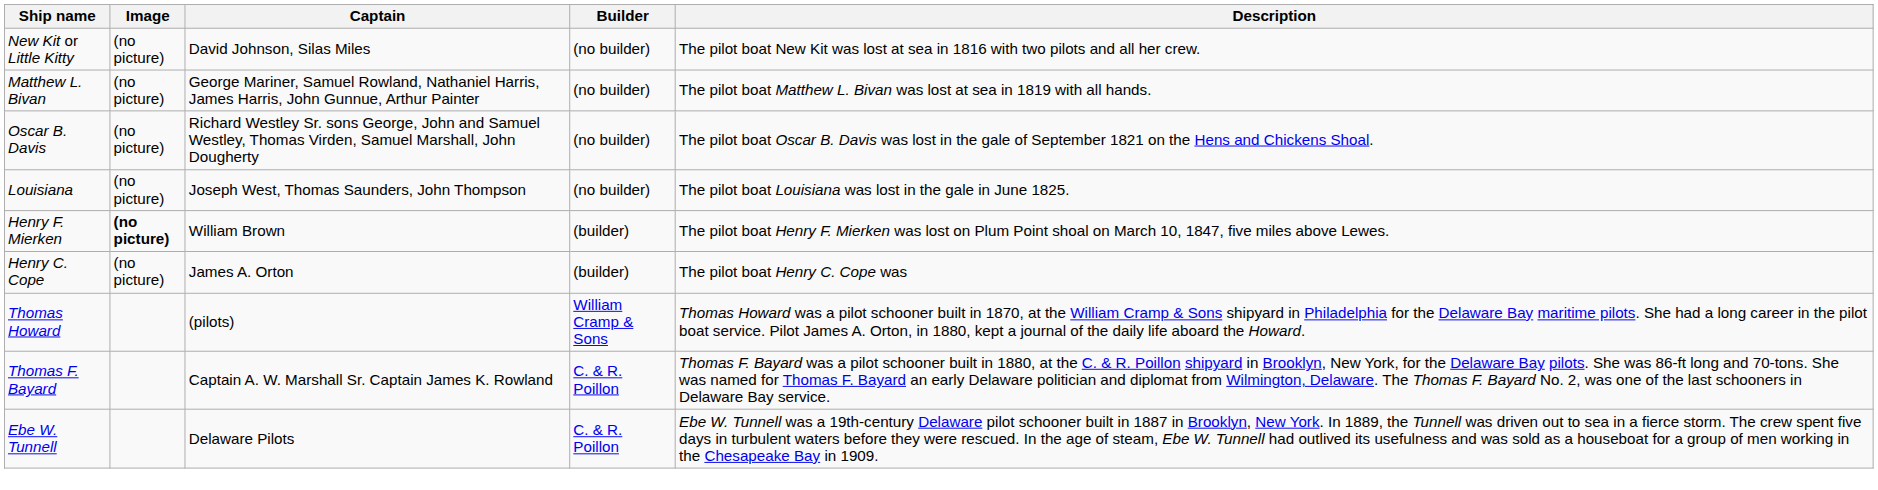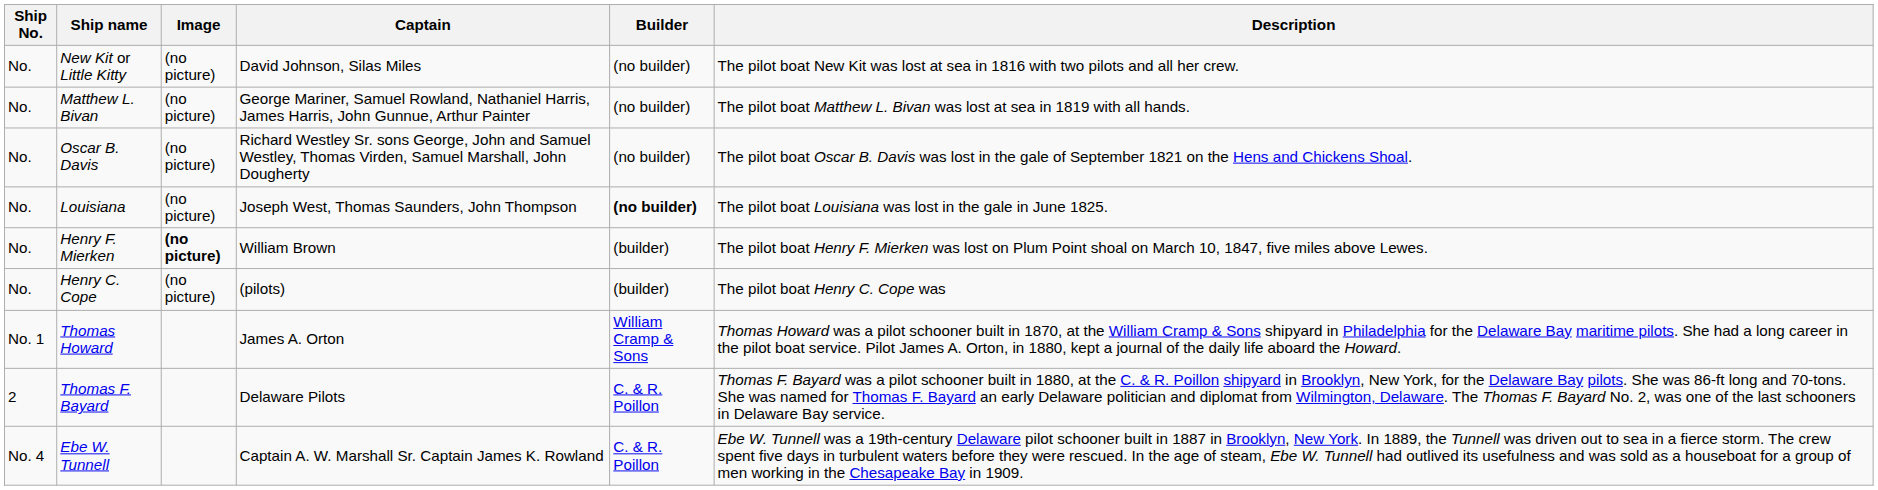 <table class="wikitable sortable">
 <tr>
+<th>Ship No.</th>
 <th>Ship name</th>
 <th>Image</th>
 <th>Captain</th>
 <th>Builder</th>
 <th>Description</th>
 </tr>
 <tr>
+<td>No.</td>
 <td><em>New Kit</em> or <em>Little Kitty</em></td>
 <td>(no picture)</td>
 <td>David Johnson, Silas Miles</td>
 <td>(no builder)</td>
 <td>The pilot boat New Kit was lost at sea in 1816 with two pilots and all her crew.</td>
 </tr>
 <tr>
+<td>No.</td>
 <td><em>Matthew L. Bivan</em></td>
 <td>(no picture)</td>
 <td>George Mariner, Samuel Rowland, Nathaniel Harris, James Harris, John Gunnue, Arthur Painter</td>
 <td>(no builder)</td>
 <td>The pilot boat <em>Matthew L. Bivan</em> was lost at sea in 1819 with all hands.</td>
 </tr>
 <tr>
+<td>No.</td>
 <td><em>Oscar B. Davis</em></td>
 <td>(no picture)</td>
 <td>Richard Westley Sr. sons George, John and Samuel Westley, Thomas Virden, Samuel Marshall, John Dougherty</td>
 <td>(no builder)</td>
 <td>The pilot boat <em>Oscar B. Davis</em> was lost in the gale of September 1821 on the <a href='#'>Hens and Chickens Shoal</a>.</td>
 </tr>
 <tr>
+<td>No.</td>
 <td><em>Louisiana</em></td>
 <td>(no picture)</td>
 <td>Joseph West, Thomas Saunders, John Thompson</td>
-<td>(no builder)</td>
+<td><strong>(no builder)</strong></td>
 <td>The pilot boat <em>Louisiana</em> was lost in the gale in June 1825.</td>
 </tr>
 <tr>
+<td>No.</td>
 <td><em>Henry F. Mierken</em></td>
 <td><strong>(no picture)</strong></td>
 <td>William Brown</td>
 <td>(builder)</td>
 <td>The pilot boat <em>Henry F. Mierken</em> was lost on Plum Point shoal on March 10, 1847, five miles above Lewes.</td>
 </tr>
 <tr>
+<td>No.</td>
 <td><em>Henry C. Cope</em></td>
 <td>(no picture)</td>
-<td>James A. Orton</td>
+<td>(pilots)</td>
 <td>(builder)</td>
 <td>The pilot boat <em>Henry C. Cope</em> was</td>
 </tr>
 <tr>
+<td>No. 1</td>
 <td><a href='#'><em>Thomas Howard</em></a></td>
 <td></td>
-<td>(pilots)</td>
+<td>James A. Orton</td>
 <td><a href='#'>William Cramp & Sons</a></td>
 <td><em>Thomas Howard</em> was a pilot schooner built in 1870, at the <a href='#'>William Cramp & Sons</a> shipyard in <a href='#'>Philadelphia</a> for the <a href='#'>Delaware Bay</a> <a href='#'>maritime pilots</a>. She had a long career in the pilot boat service. Pilot James A. Orton, in 1880, kept a journal of the daily life aboard the <em>Howard</em>.</td>
 </tr>
 <tr>
+<td>2</td>
 <td><a href='#'><em>Thomas F. Bayard</em></a></td>
 <td></td>
-<td>Captain A. W. Marshall Sr. Captain James K. Rowland</td>
+<td>Delaware Pilots</td>
 <td><a href='#'>C. & R. Poillon</a></td>
 <td><em>Thomas F. Bayard</em> was a pilot schooner built in 1880, at the <a href='#'>C. & R. Poillon</a> <a href='#'>shipyard</a> in <a href='#'>Brooklyn</a>, New York, for the <a href='#'>Delaware Bay</a> <a href='#'>pilots</a>. She was 86-ft long and 70-tons. She was named for <a href='#'>Thomas F. Bayard</a> an early Delaware politician and diplomat from <a href='#'>Wilmington, Delaware</a>. The <em>Thomas F. Bayard</em> No. 2, was one of the last schooners in Delaware Bay service.</td>
 </tr>
 <tr>
+<td>No. 4</td>
 <td><a href='#'><em>Ebe W. Tunnell</em></a></td>
 <td></td>
-<td>Delaware Pilots</td>
+<td>Captain A. W. Marshall Sr. Captain James K. Rowland</td>
 <td><a href='#'>C. & R. Poillon</a></td>
 <td><em>Ebe W. Tunnell</em> was a 19th-century <a href='#'>Delaware</a> pilot schooner built in 1887 in <a href='#'>Brooklyn</a>, <a href='#'>New York</a>. In 1889, the <em>Tunnell</em> was driven out to sea in a fierce storm. The crew spent five days in turbulent waters before they were rescued. In the age of steam, <em>Ebe W. Tunnell</em> had outlived its usefulness and was sold as a houseboat for a group of men working in the <a href='#'>Chesapeake Bay</a> in 1909.</td>
 </tr>
 </table>
